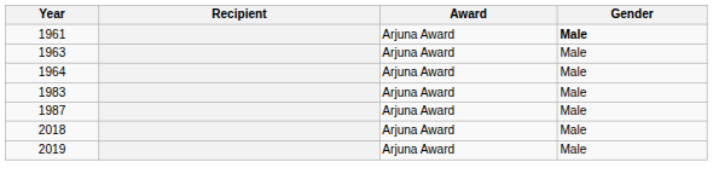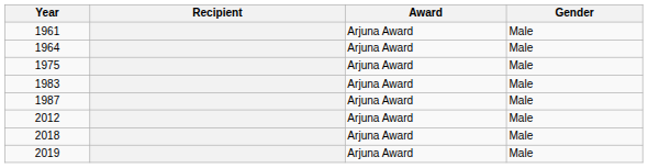 <table class="wikitable plainrowheaders sortable" style="width:73%">
 <tr>
 <th scope="col" style="width:10%">Year</th>
 <th scope="col" style="width:30%">Recipient</th>
 <th scope="col" style="width:19%">Award</th>
 <th scope="col" style="width:16%">Gender</th>
 </tr>
 <tr>
 <td style="text-align:center;">1961</td>
 <th scope="row"></th>
 <td>Arjuna Award</td>
-<td><strong>Male</strong></td>
+<td>Male</td>
 </tr>
 <tr>
-<td style="text-align:center;">1963</td>
+<td style="text-align:center;">1964</td>
 <th scope="row"></th>
 <td>Arjuna Award</td>
 <td>Male</td>
 </tr>
 <tr>
-<td style="text-align:center;">1964</td>
+<td style="text-align:center;">1975</td>
 <th scope="row"></th>
 <td>Arjuna Award</td>
 <td>Male</td>
 </tr>
 <tr>
 <td style="text-align:center;">1983</td>
 <th scope="row"></th>
 <td>Arjuna Award</td>
 <td>Male</td>
 </tr>
 <tr>
 <td style="text-align:center;">1987</td>
 <th scope="row"></th>
 <td>Arjuna Award</td>
 <td>Male</td>
 </tr>
 <tr>
+<td style="text-align:center;">2012</td>
+<th scope="row"></th>
+<td>Arjuna Award</td>
+<td>Male</td>
+</tr>
+<tr>
 <td style="text-align:center;">2018</td>
 <th scope="row"></th>
 <td>Arjuna Award</td>
 <td>Male</td>
 </tr>
 <tr>
 <td style="text-align:center;">2019</td>
 <th scope="row"></th>
 <td>Arjuna Award</td>
 <td>Male</td>
 </tr>
 </table>
